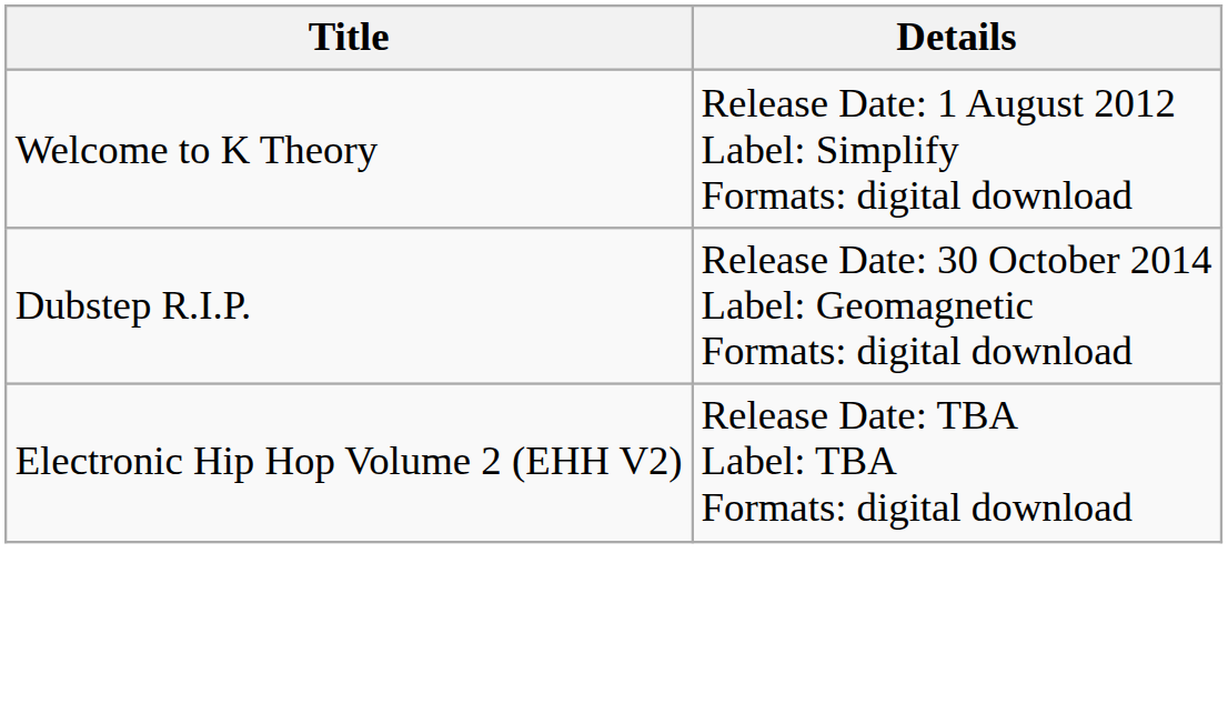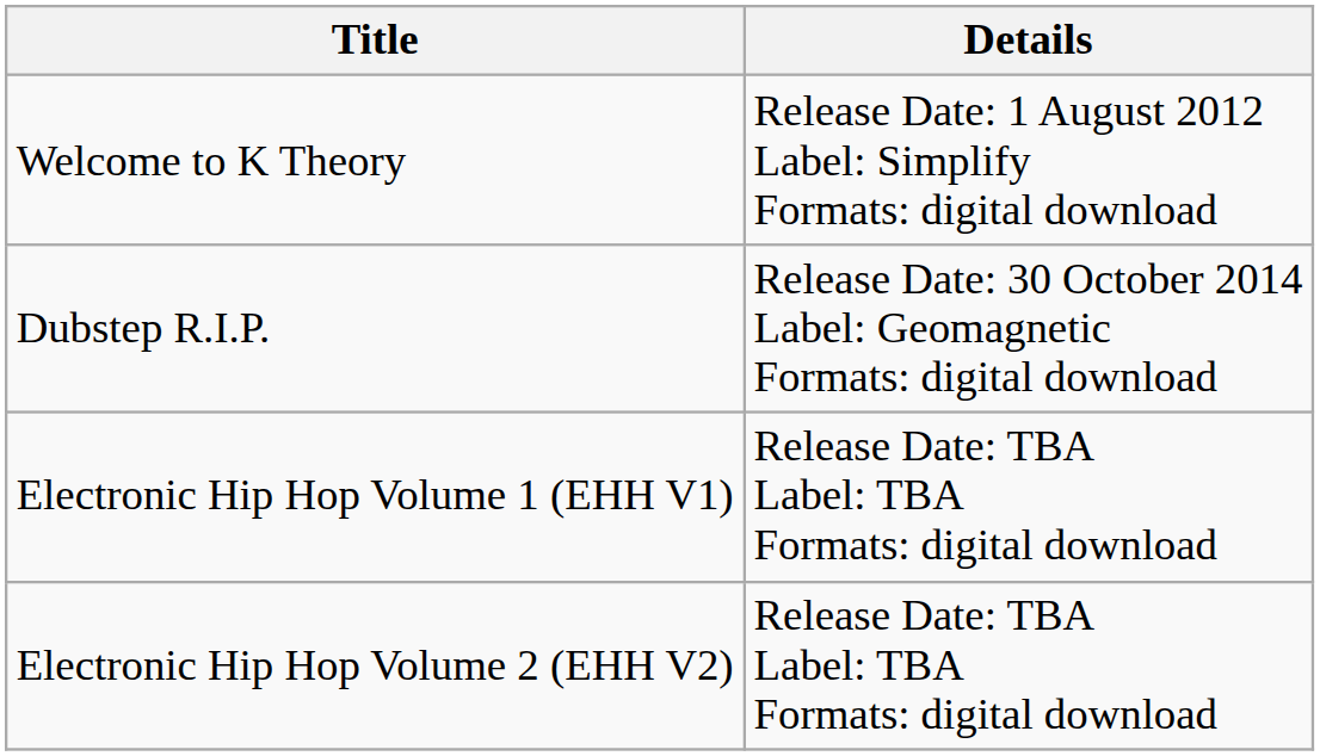 <table class="wikitable">
 <tr>
 <th>Title</th>
 <th>Details</th>
 </tr>
 <tr>
 <td>Welcome to K Theory</td>
 <td>Release Date: 1 August 2012<br>Label: Simplify<br>Formats: digital download</td>
 </tr>
 <tr>
 <td>Dubstep R.I.P.</td>
 <td>Release Date: 30 October 2014<br>Label: Geomagnetic<br>Formats: digital download</td>
 </tr>
 <tr>
+<td>Electronic Hip Hop Volume 1 (EHH V1)</td>
+<td>Release Date: TBA<br>Label: TBA<br>Formats: digital download</td>
+</tr>
+<tr>
 <td>Electronic Hip Hop Volume 2 (EHH V2)</td>
 <td>Release Date: TBA<br>Label: TBA<br>Formats: digital download</td>
 </tr>
 </table>
